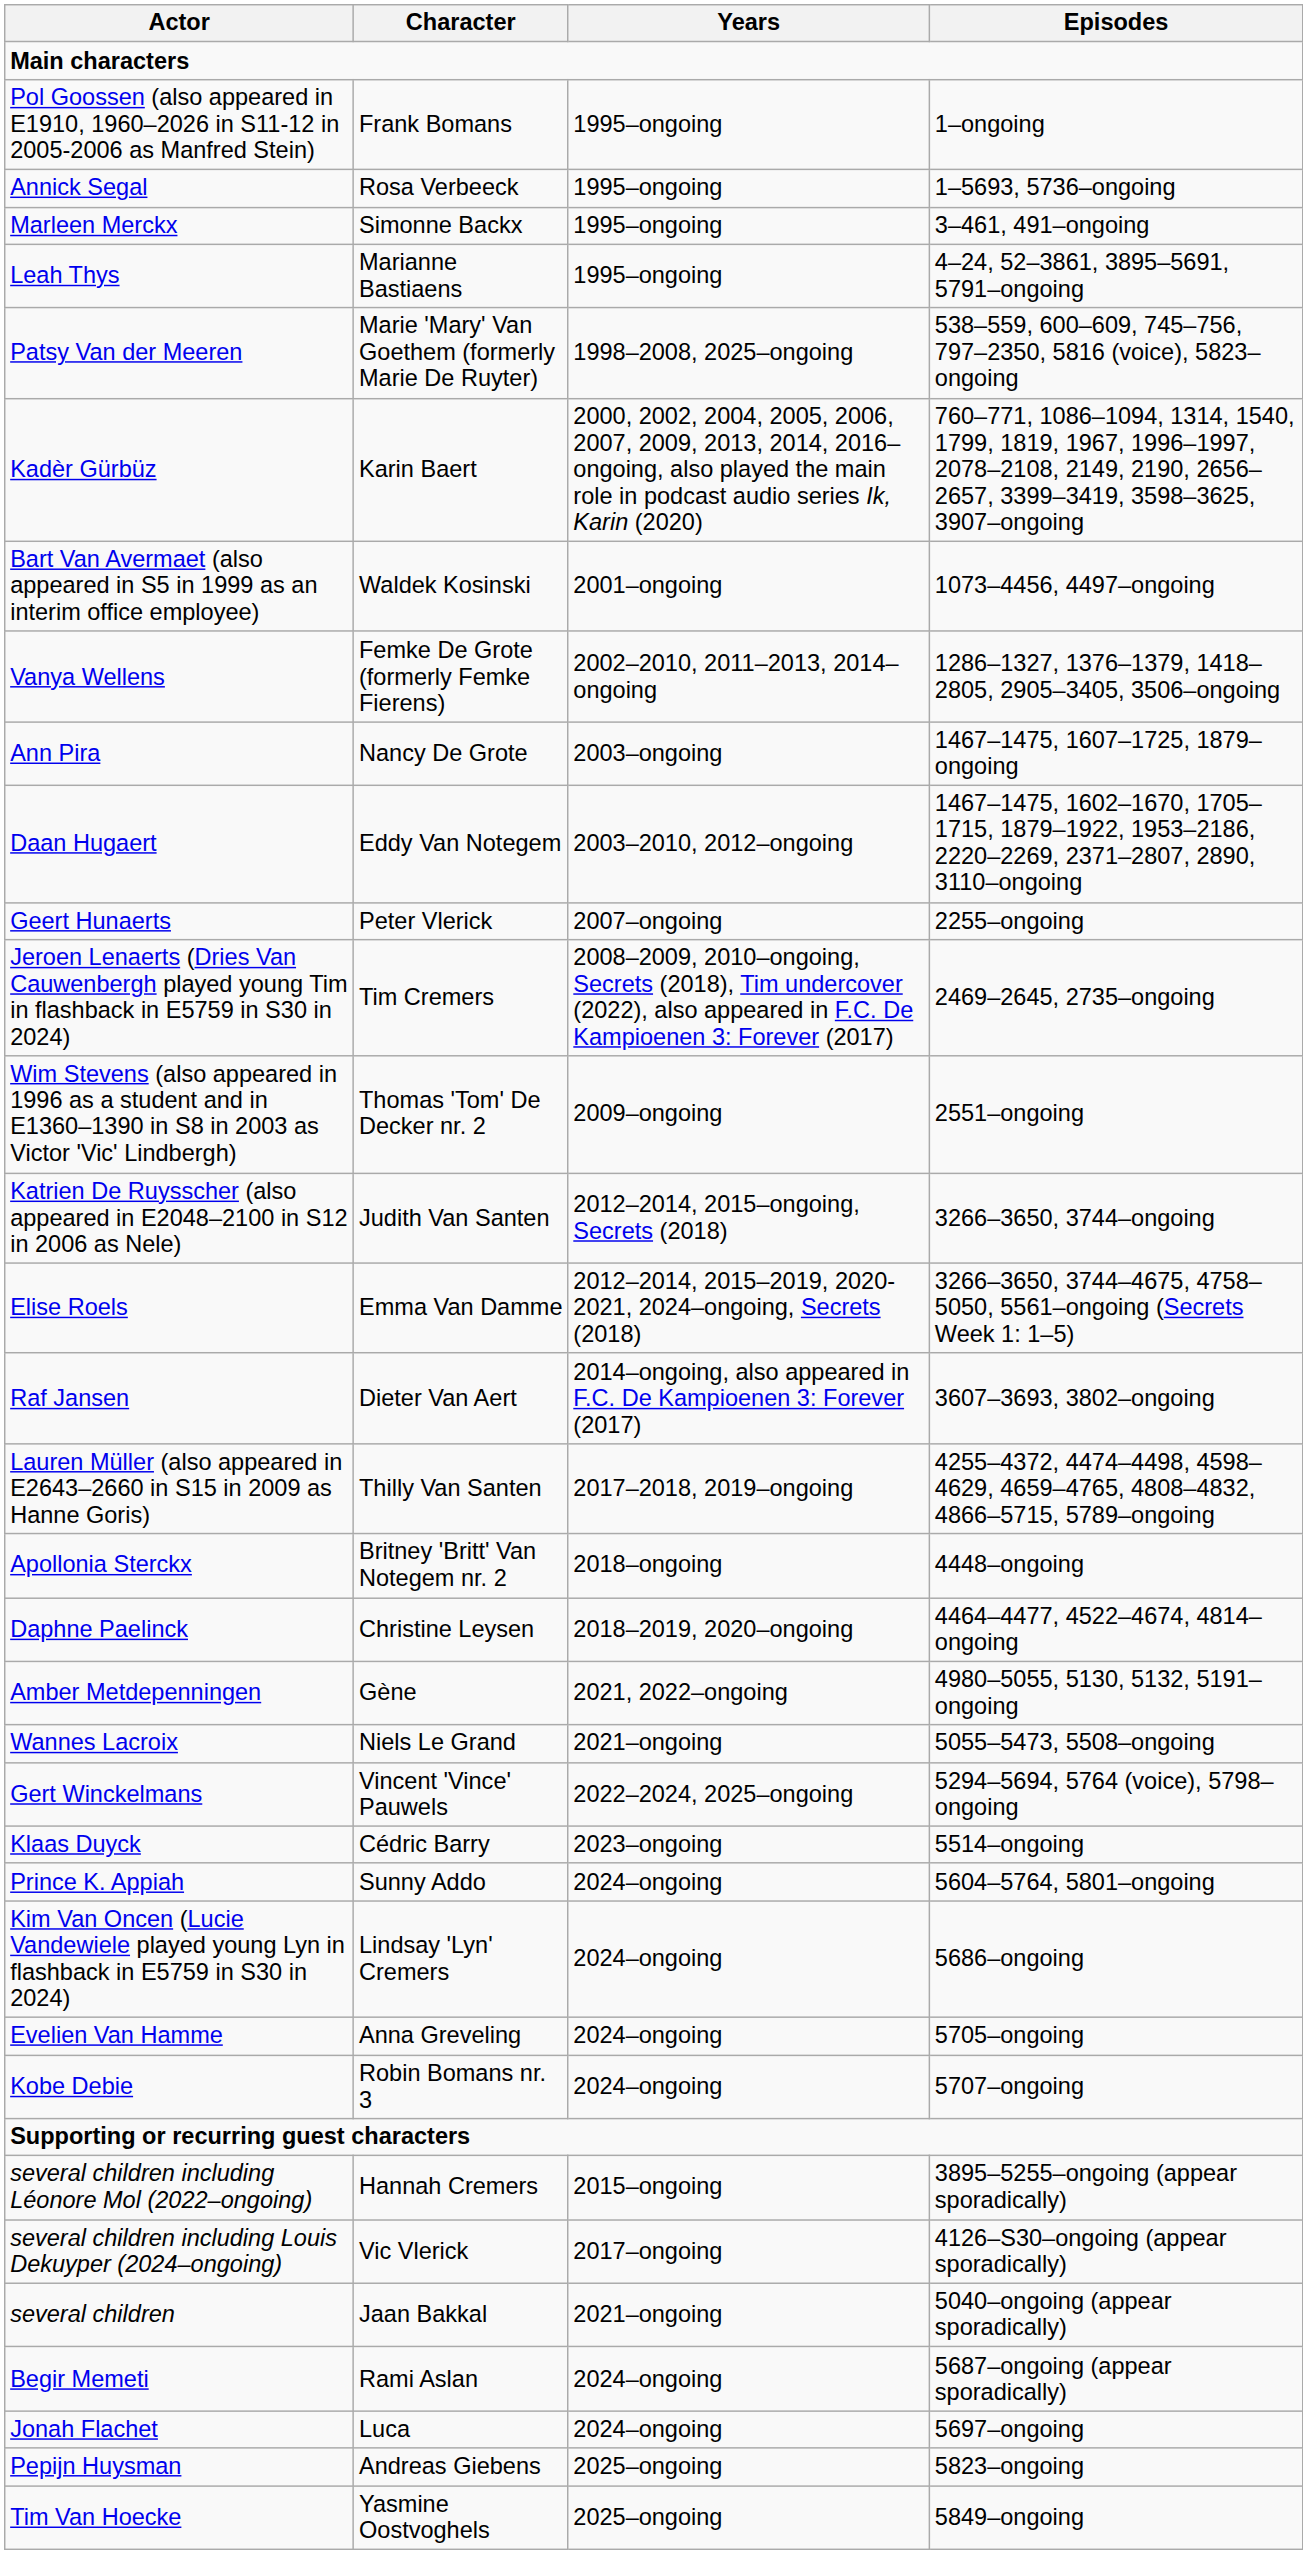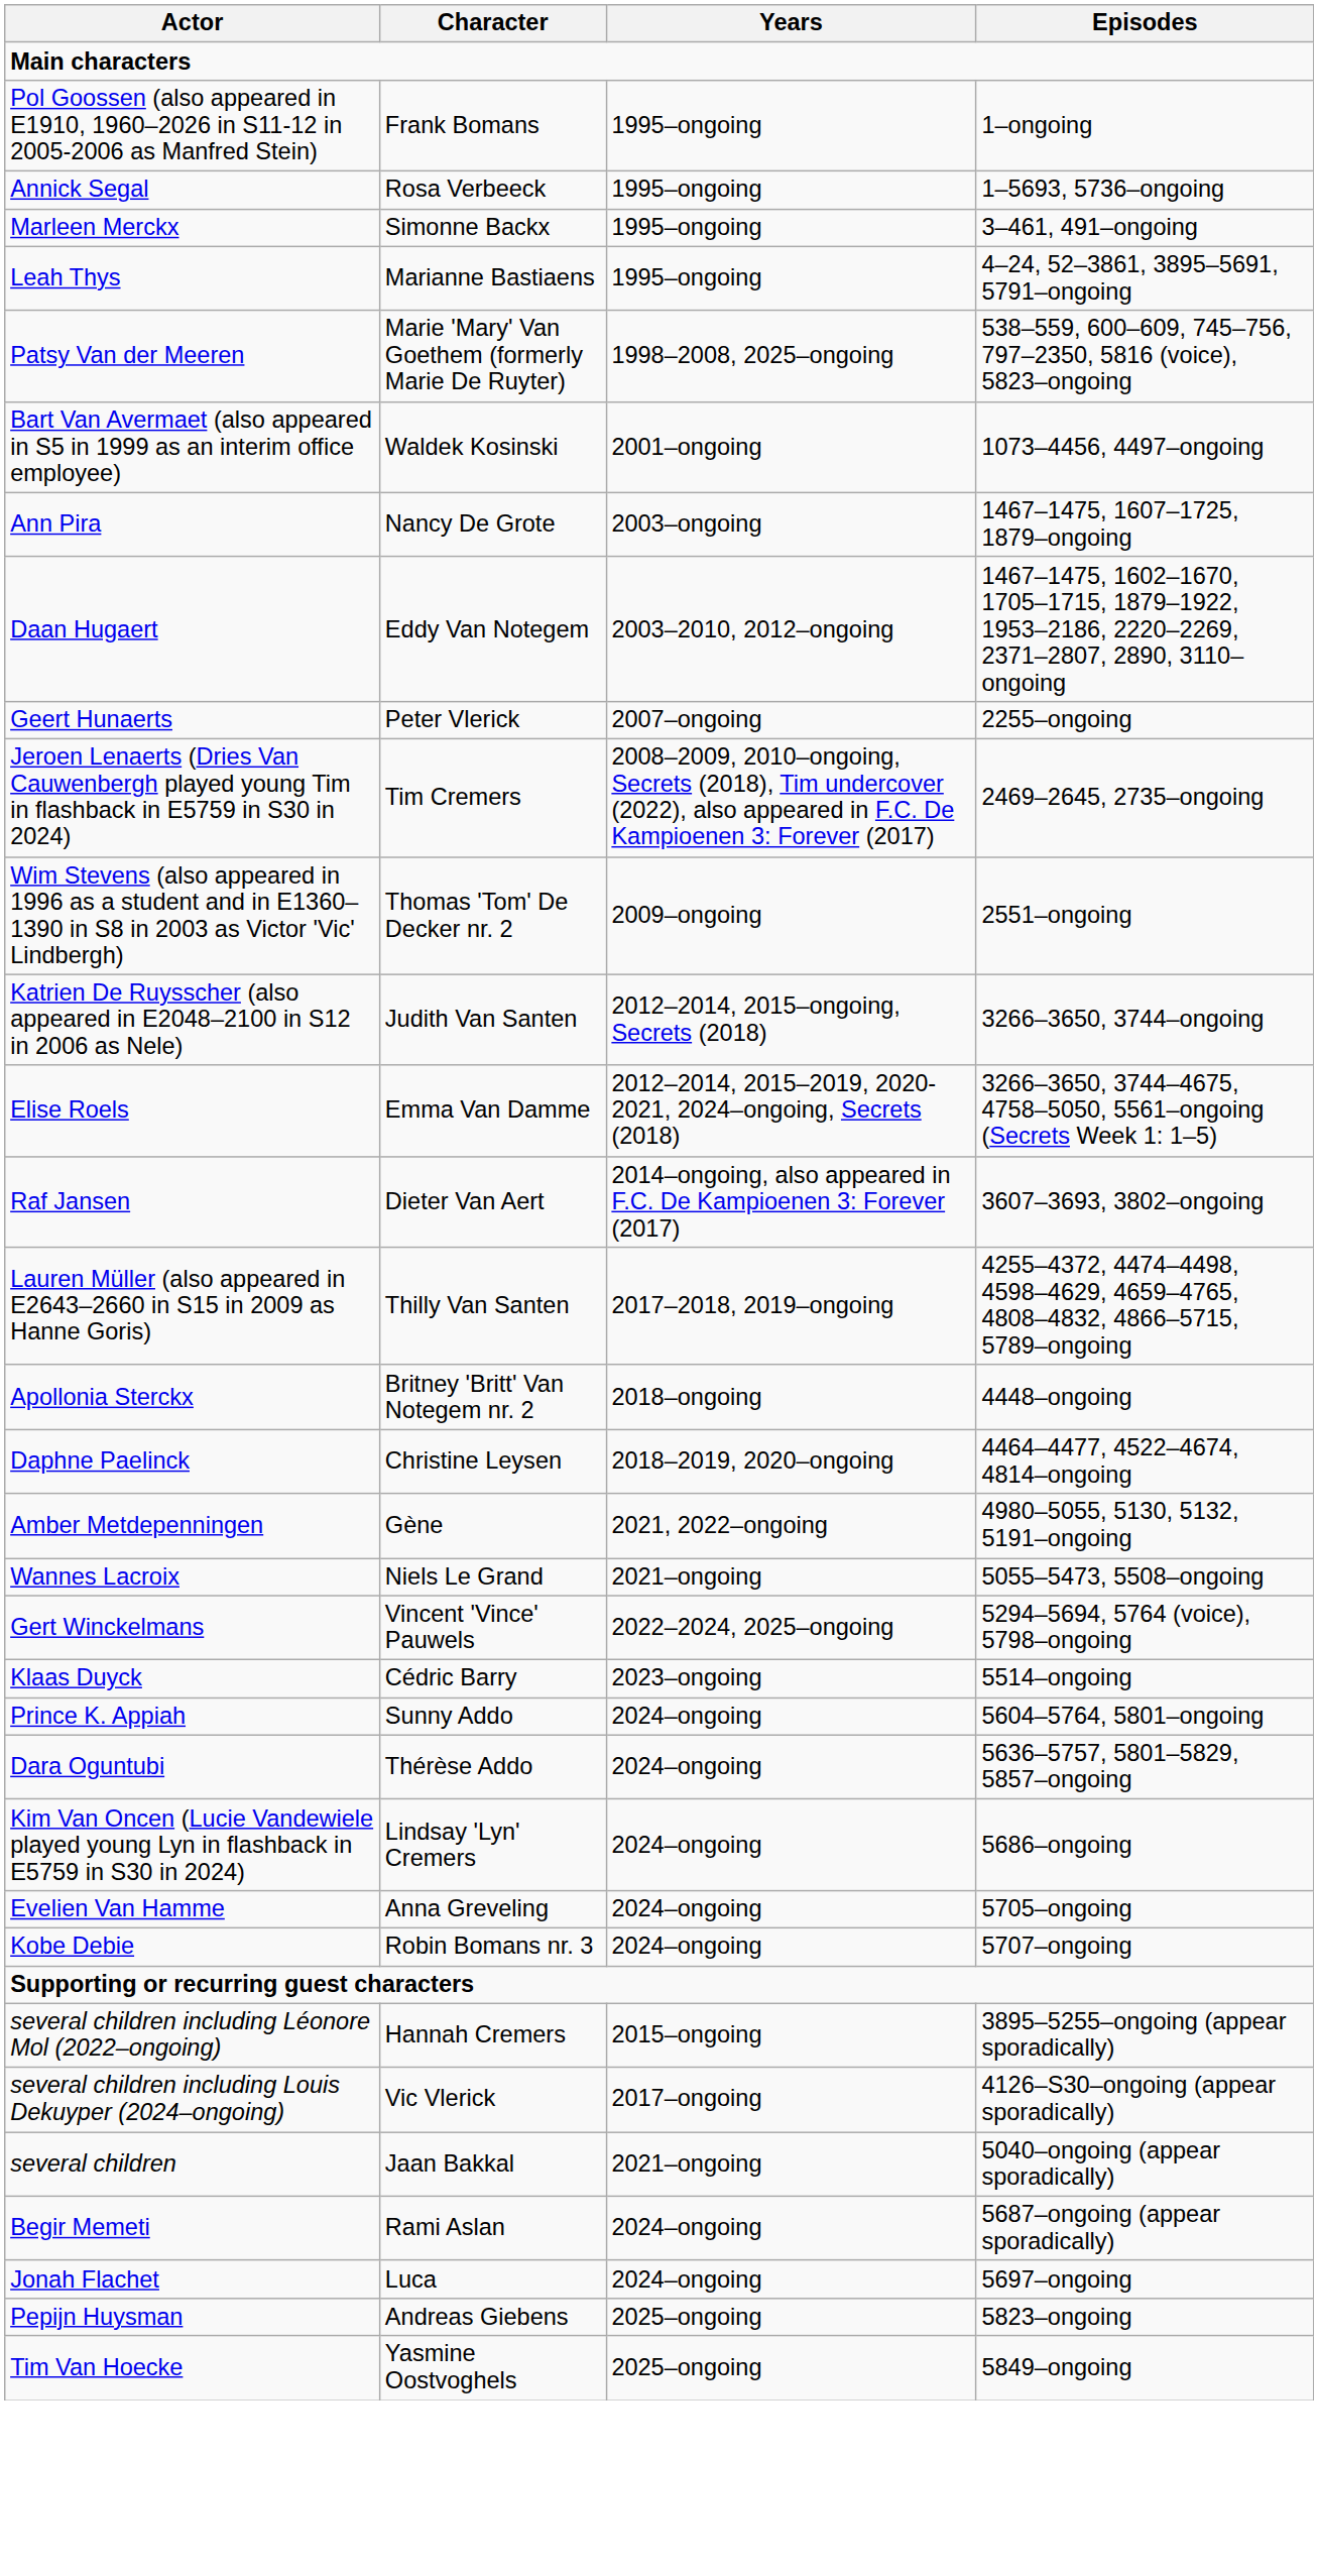 <table class="wikitable sortable" width="100%">
 <tr>
 <th>Actor</th>
 <th>Character</th>
 <th>Years</th>
 <th>Episodes</th>
 </tr>
 <tr>
 <td colspan="4"><strong>Main characters</strong></td>
 </tr>
 <tr>
 <td><a href='#'>Pol Goossen</a> (also appeared in E1910, 1960–2026 in S11-12 in 2005-2006 as Manfred Stein)</td>
 <td>Frank Bomans</td>
 <td>1995–ongoing</td>
 <td>1–ongoing</td>
 </tr>
 <tr>
 <td><a href='#'>Annick Segal</a></td>
 <td>Rosa Verbeeck</td>
 <td>1995–ongoing</td>
 <td>1–5693, 5736–ongoing</td>
 </tr>
 <tr>
 <td><a href='#'>Marleen Merckx</a></td>
 <td>Simonne Backx</td>
 <td>1995–ongoing</td>
 <td>3–461, 491–ongoing</td>
 </tr>
 <tr>
 <td><a href='#'>Leah Thys</a></td>
 <td>Marianne Bastiaens</td>
 <td>1995–ongoing</td>
 <td>4–24, 52–3861, 3895–5691, 5791–ongoing</td>
 </tr>
 <tr>
 <td><a href='#'>Patsy Van der Meeren</a></td>
 <td>Marie 'Mary' Van Goethem (formerly Marie De Ruyter)</td>
 <td>1998–2008, 2025–ongoing</td>
 <td>538–559, 600–609, 745–756, 797–2350, 5816 (voice), 5823–ongoing</td>
 </tr>
 <tr>
-<td><a href='#'>Kadèr Gürbüz</a></td>
-<td>Karin Baert</td>
-<td>2000, 2002, 2004, 2005, 2006, 2007, 2009, 2013, 2014, 2016–ongoing, also played the main role in podcast audio series <em>Ik, Karin</em> (2020)</td>
-<td>760–771, 1086–1094, 1314, 1540, 1799, 1819, 1967, 1996–1997, 2078–2108, 2149, 2190, 2656–2657, 3399–3419, 3598–3625, 3907–ongoing</td>
-</tr>
-<tr>
 <td><a href='#'>Bart Van Avermaet</a> (also appeared in S5 in 1999 as an interim office employee)</td>
 <td>Waldek Kosinski</td>
 <td>2001–ongoing</td>
 <td>1073–4456, 4497–ongoing</td>
-</tr>
-<tr>
-<td><a href='#'>Vanya Wellens</a></td>
-<td>Femke De Grote (formerly Femke Fierens)</td>
-<td>2002–2010, 2011–2013, 2014–ongoing</td>
-<td>1286–1327, 1376–1379, 1418–2805, 2905–3405, 3506–ongoing</td>
 </tr>
 <tr>
 <td><a href='#'>Ann Pira</a></td>
 <td>Nancy De Grote</td>
 <td>2003–ongoing</td>
 <td>1467–1475, 1607–1725, 1879–ongoing</td>
 </tr>
 <tr>
 <td><a href='#'>Daan Hugaert</a></td>
 <td>Eddy Van Notegem</td>
 <td>2003–2010, 2012–ongoing</td>
 <td>1467–1475, 1602–1670, 1705–1715, 1879–1922, 1953–2186, 2220–2269, 2371–2807, 2890, 3110–ongoing</td>
 </tr>
 <tr>
 <td><a href='#'>Geert Hunaerts</a></td>
 <td>Peter Vlerick</td>
 <td>2007–ongoing</td>
 <td>2255–ongoing</td>
 </tr>
 <tr>
 <td><a href='#'>Jeroen Lenaerts</a> (<a href='#'>Dries Van Cauwenbergh</a> played young Tim in flashback in E5759 in S30 in 2024)</td>
 <td>Tim Cremers</td>
 <td>2008–2009, 2010–ongoing, <a href='#'>Secrets</a> (2018), <a href='#'>Tim undercover</a> (2022), also appeared in <a href='#'>F.C. De Kampioenen 3: Forever</a> (2017)</td>
 <td>2469–2645, 2735–ongoing</td>
 </tr>
 <tr>
 <td><a href='#'>Wim Stevens</a> (also appeared in 1996 as a student and in E1360–1390 in S8 in 2003 as Victor 'Vic' Lindbergh)</td>
 <td>Thomas 'Tom' De Decker nr. 2</td>
 <td>2009–ongoing</td>
 <td>2551–ongoing</td>
 </tr>
 <tr>
 <td><a href='#'>Katrien De Ruysscher</a> (also appeared in E2048–2100 in S12 in 2006 as Nele)</td>
 <td>Judith Van Santen</td>
 <td>2012–2014, 2015–ongoing, <a href='#'>Secrets</a> (2018)</td>
 <td>3266–3650, 3744–ongoing</td>
 </tr>
 <tr>
 <td><a href='#'>Elise Roels</a></td>
 <td>Emma Van Damme</td>
 <td>2012–2014, 2015–2019, 2020-2021, 2024–ongoing, <a href='#'>Secrets</a> (2018)</td>
 <td>3266–3650, 3744–4675, 4758–5050, 5561–ongoing (<a href='#'>Secrets</a> Week 1: 1–5)</td>
 </tr>
 <tr>
 <td><a href='#'>Raf Jansen</a></td>
 <td>Dieter Van Aert</td>
 <td>2014–ongoing, also appeared in <a href='#'>F.C. De Kampioenen 3: Forever</a> (2017)</td>
 <td>3607–3693, 3802–ongoing</td>
 </tr>
 <tr>
 <td><a href='#'>Lauren Müller</a> (also appeared in E2643–2660 in S15 in 2009 as Hanne Goris)</td>
 <td>Thilly Van Santen</td>
 <td>2017–2018, 2019–ongoing</td>
 <td>4255–4372, 4474–4498, 4598–4629, 4659–4765, 4808–4832, 4866–5715, 5789–ongoing</td>
 </tr>
 <tr>
 <td><a href='#'>Apollonia Sterckx</a></td>
 <td>Britney 'Britt' Van Notegem nr. 2</td>
 <td>2018–ongoing</td>
 <td>4448–ongoing</td>
 </tr>
 <tr>
 <td><a href='#'>Daphne Paelinck</a></td>
 <td>Christine Leysen</td>
 <td>2018–2019, 2020–ongoing</td>
 <td>4464–4477, 4522–4674, 4814–ongoing</td>
 </tr>
 <tr>
 <td><a href='#'>Amber Metdepenningen</a></td>
 <td>Gène</td>
 <td>2021, 2022–ongoing</td>
 <td>4980–5055, 5130, 5132, 5191–ongoing</td>
 </tr>
 <tr>
 <td><a href='#'>Wannes Lacroix</a></td>
 <td>Niels Le Grand</td>
 <td>2021–ongoing</td>
 <td>5055–5473, 5508–ongoing</td>
 </tr>
 <tr>
 <td><a href='#'>Gert Winckelmans</a></td>
 <td>Vincent 'Vince' Pauwels</td>
 <td>2022–2024, 2025–ongoing</td>
 <td>5294–5694, 5764 (voice), 5798–ongoing</td>
 </tr>
 <tr>
 <td><a href='#'>Klaas Duyck</a></td>
 <td>Cédric Barry</td>
 <td>2023–ongoing</td>
 <td>5514–ongoing</td>
 </tr>
 <tr>
 <td><a href='#'>Prince K. Appiah</a></td>
 <td>Sunny Addo</td>
 <td>2024–ongoing</td>
 <td>5604–5764, 5801–ongoing</td>
 </tr>
 <tr>
+<td><a href='#'>Dara Oguntubi</a></td>
+<td>Thérèse Addo</td>
+<td>2024–ongoing</td>
+<td>5636–5757, 5801–5829, 5857–ongoing</td>
+</tr>
+<tr>
 <td><a href='#'>Kim Van Oncen</a> (<a href='#'>Lucie Vandewiele</a> played young Lyn in flashback in E5759 in S30 in 2024)</td>
 <td>Lindsay 'Lyn' Cremers</td>
 <td>2024–ongoing</td>
 <td>5686–ongoing</td>
 </tr>
 <tr>
 <td><a href='#'>Evelien Van Hamme</a></td>
 <td>Anna Greveling</td>
 <td>2024–ongoing</td>
 <td>5705–ongoing</td>
 </tr>
 <tr>
 <td><a href='#'>Kobe Debie</a></td>
 <td>Robin Bomans nr. 3</td>
 <td>2024–ongoing</td>
 <td>5707–ongoing</td>
 </tr>
 <tr>
 <td colspan="4"><strong>Supporting or recurring guest characters</strong></td>
 </tr>
 <tr>
 <td><em>several children including Léonore Mol (2022–ongoing)</em></td>
 <td>Hannah Cremers</td>
 <td>2015–ongoing</td>
 <td>3895–5255–ongoing (appear sporadically)</td>
 </tr>
 <tr>
 <td><em>several children including Louis Dekuyper (2024–ongoing)</em></td>
 <td>Vic Vlerick</td>
 <td>2017–ongoing</td>
 <td>4126–S30–ongoing (appear sporadically)</td>
 </tr>
 <tr>
 <td><em>several children</em></td>
 <td>Jaan Bakkal</td>
 <td>2021–ongoing</td>
 <td>5040–ongoing (appear sporadically)</td>
 </tr>
 <tr>
 <td><a href='#'>Begir Memeti</a></td>
 <td>Rami Aslan</td>
 <td>2024–ongoing</td>
 <td>5687–ongoing (appear sporadically)</td>
 </tr>
 <tr>
 <td><a href='#'>Jonah Flachet</a></td>
 <td>Luca</td>
 <td>2024–ongoing</td>
 <td>5697–ongoing</td>
 </tr>
 <tr>
 <td><a href='#'>Pepijn Huysman</a></td>
 <td>Andreas Giebens</td>
 <td>2025–ongoing</td>
 <td>5823–ongoing</td>
 </tr>
 <tr>
 <td><a href='#'>Tim Van Hoecke</a></td>
 <td>Yasmine Oostvoghels</td>
 <td>2025–ongoing</td>
 <td>5849–ongoing</td>
 </tr>
 </table>
